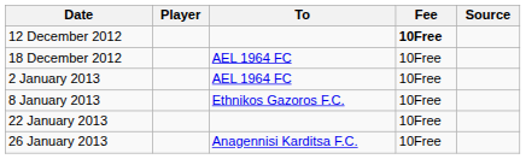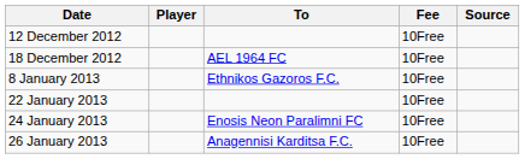 <table class="wikitable sortable" style="text-align:center; width:70%; text-align:left;">
 <tr>
 <th>Date</th>
 <th>Player</th>
 <th>To</th>
 <th>Fee</th>
 <th>Source</th>
 </tr>
 <tr>
 <td>12 December 2012</td>
 <td> </td>
 <td></td>
-<td><strong><span>10</span>Free</strong></td>
+<td><span>10</span>Free</td>
 <td style="text-align:center;"></td>
 </tr>
 <tr>
 <td>18 December 2012</td>
-<td> </td>
-<td> <a href='#'>AEL 1964 FC</a></td>
-<td><span>10</span>Free</td>
-<td style="text-align:center;"></td>
-</tr>
-<tr>
-<td>2 January 2013</td>
 <td> </td>
 <td> <a href='#'>AEL 1964 FC</a></td>
 <td><span>10</span>Free</td>
 <td style="text-align:center;"></td>
 </tr>
 <tr>
 <td>8 January 2013</td>
 <td> </td>
 <td> <a href='#'>Ethnikos Gazoros F.C.</a></td>
 <td><span>10</span>Free</td>
 <td style="text-align:center;"></td>
 </tr>
 <tr>
 <td>22 January 2013</td>
 <td> </td>
 <td></td>
 <td><span>10</span>Free</td>
 <td style="text-align:center;"></td>
 </tr>
 <tr>
+<td>24 January 2013</td>
+<td> </td>
+<td> <a href='#'>Enosis Neon Paralimni FC</a></td>
+<td><span>10</span>Free</td>
+<td style="text-align:center;"></td>
+</tr>
+<tr>
 <td>26 January 2013</td>
 <td> </td>
 <td> <a href='#'>Anagennisi Karditsa F.C.</a></td>
 <td><span>10</span>Free</td>
 <td style="text-align:center;"></td>
 </tr>
 </table>
